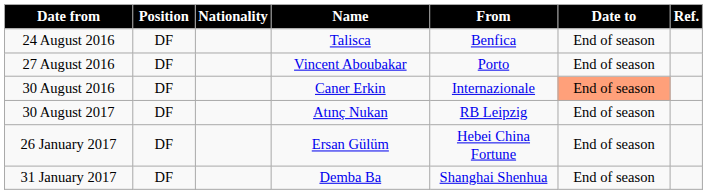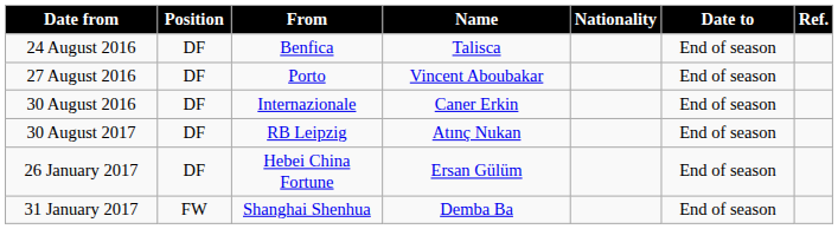 <table class="wikitable" style="text-align:center; font-size:90%; ">
 <tr>
 <th style="background:#000000; color:white; width:120px;">Date from</th>
 <th style="background:#000000; color:white; width:55px;">Position</th>
+<th style="background:#000000; color:white; width:120px;">From</th>
+<th style="background:#000000; color:white; width:150px;">Name</th>
 <th style="background:#000000; color:white; width:55px;">Nationality</th>
-<th style="background:#000000; color:white; width:150px;">Name</th>
-<th style="background:#000000; color:white; width:120px;">From</th>
 <th style="background:#000000; color:white; width:105px;">Date to</th>
 <th style="background:#000000; color:white; width:25px;">Ref.</th>
 </tr>
 <tr>
 <td>24 August 2016</td>
 <td>DF</td>
+<td><a href='#'>Benfica</a></td>
+<td><a href='#'>Talisca</a></td>
 <td></td>
-<td><a href='#'>Talisca</a></td>
-<td><a href='#'>Benfica</a></td>
 <td>End of season</td>
 <td></td>
 </tr>
 <tr>
 <td>27 August 2016</td>
 <td>DF</td>
+<td><a href='#'>Porto</a></td>
+<td><a href='#'>Vincent Aboubakar</a></td>
 <td></td>
-<td><a href='#'>Vincent Aboubakar</a></td>
-<td><a href='#'>Porto</a></td>
 <td>End of season</td>
 <td></td>
 </tr>
 <tr>
 <td>30 August 2016</td>
 <td>DF</td>
+<td><a href='#'>Internazionale</a></td>
+<td><a href='#'>Caner Erkin</a></td>
 <td></td>
-<td><a href='#'>Caner Erkin</a></td>
-<td><a href='#'>Internazionale</a></td>
-<td style="background: lightsalmon;">End of season</td>
+<td>End of season</td>
 <td></td>
 </tr>
 <tr>
 <td>30 August 2017</td>
 <td>DF</td>
+<td><a href='#'>RB Leipzig</a></td>
+<td><a href='#'>Atınç Nukan</a></td>
 <td></td>
-<td><a href='#'>Atınç Nukan</a></td>
-<td><a href='#'>RB Leipzig</a></td>
 <td>End of season</td>
 <td></td>
 </tr>
 <tr>
 <td>26 January 2017</td>
 <td>DF</td>
+<td><a href='#'>Hebei China Fortune</a></td>
+<td><a href='#'>Ersan Gülüm</a></td>
 <td></td>
-<td><a href='#'>Ersan Gülüm</a></td>
-<td><a href='#'>Hebei China Fortune</a></td>
 <td>End of season</td>
 <td></td>
 </tr>
 <tr>
 <td>31 January 2017</td>
-<td>DF</td>
+<td>FW</td>
+<td><a href='#'>Shanghai Shenhua</a></td>
+<td><a href='#'>Demba Ba</a></td>
 <td></td>
-<td><a href='#'>Demba Ba</a></td>
-<td><a href='#'>Shanghai Shenhua</a></td>
 <td>End of season</td>
 <td></td>
 </tr>
 </table>
